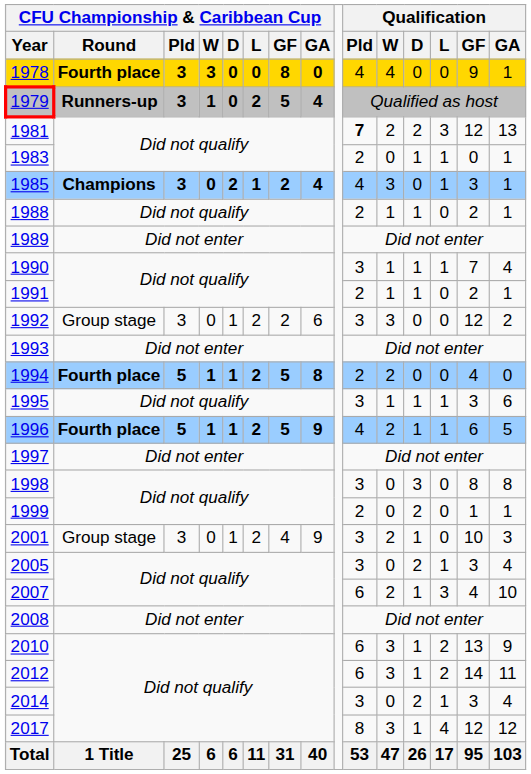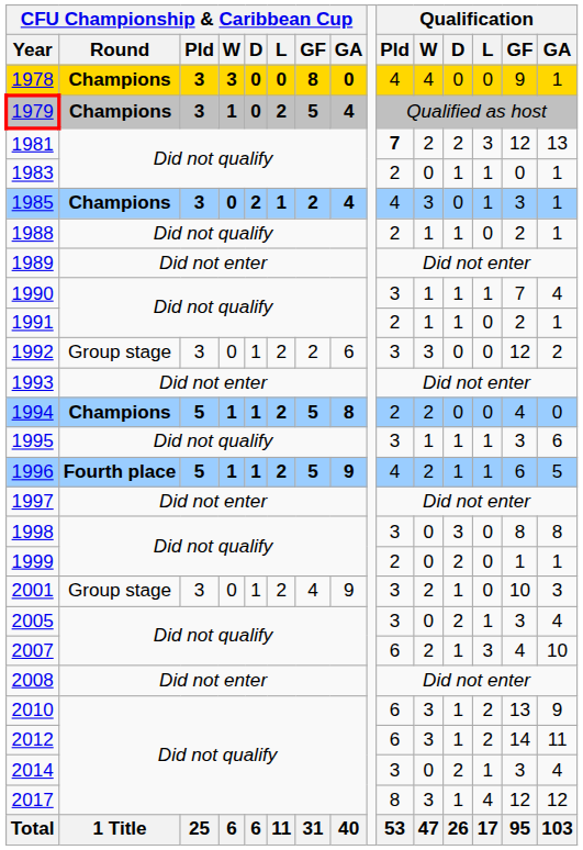 <table class="wikitable" style="text-align: center;">
 <tr>
 <th colspan=8><a href='#'>CFU Championship</a> & <a href='#'>Caribbean Cup</a></th>
 <td rowspan=28></td>
 <th colspan=6>Qualification</th>
 </tr>
 <tr>
 <th>Year</th>
 <th>Round</th>
 <th>Pld</th>
 <th>W</th>
 <th>D</th>
 <th>L</th>
 <th>GF</th>
 <th>GA</th>
 <th>Pld</th>
 <th>W</th>
 <th>D</th>
 <th>L</th>
 <th>GF</th>
 <th>GA</th>
 </tr>
 <tr bgcolor="gold">
 <td> <a href='#'>1978</a></td>
-<td><strong>Fourth place</strong></td>
+<td><strong>Champions</strong></td>
 <td><strong>3</strong></td>
 <td><strong>3</strong></td>
 <td><strong>0</strong></td>
 <td><strong>0</strong></td>
 <td><strong>8</strong></td>
 <td><strong>0</strong></td>
 <td>4</td>
 <td>4</td>
 <td>0</td>
 <td>0</td>
 <td>9</td>
 <td>1</td>
 </tr>
 <tr style="background:silver;">
 <td style="border: 3px solid red"> <a href='#'>1979</a></td>
-<td><strong>Runners-up</strong></td>
+<td><strong>Champions</strong></td>
 <td><strong>3</strong></td>
 <td><strong>1</strong></td>
 <td><strong>0</strong></td>
 <td><strong>2</strong></td>
 <td><strong>5</strong></td>
 <td><strong>4</strong></td>
 <td colspan=6><em>Qualified as host</em></td>
 </tr>
 <tr>
 <td> <a href='#'>1981</a></td>
 <td colspan=7 rowspan=2><em>Did not qualify</em></td>
 <td><strong>7</strong></td>
 <td>2</td>
 <td>2</td>
 <td>3</td>
 <td>12</td>
 <td>13</td>
 </tr>
 <tr>
 <td> <a href='#'>1983</a></td>
 <td>2</td>
 <td>0</td>
 <td>1</td>
 <td>1</td>
 <td>0</td>
 <td>1</td>
 </tr>
 <tr style="background:#9acdff;">
 <td> <a href='#'>1985</a></td>
 <td><strong>Champions</strong></td>
 <td><strong>3</strong></td>
 <td><strong>0</strong></td>
 <td><strong>2</strong></td>
 <td><strong>1</strong></td>
 <td><strong>2</strong></td>
 <td><strong>4</strong></td>
 <td>4</td>
 <td>3</td>
 <td>0</td>
 <td>1</td>
 <td>3</td>
 <td>1</td>
 </tr>
 <tr>
 <td> <a href='#'>1988</a></td>
 <td colspan=7><em>Did not qualify</em></td>
 <td>2</td>
 <td>1</td>
 <td>1</td>
 <td>0</td>
 <td>2</td>
 <td>1</td>
 </tr>
 <tr>
 <td> <a href='#'>1989</a></td>
 <td colspan=7><em>Did not enter</em></td>
 <td colspan=6><em>Did not enter</em></td>
 </tr>
 <tr>
 <td> <a href='#'>1990</a></td>
 <td colspan=7 rowspan=2><em>Did not qualify</em></td>
 <td>3</td>
 <td>1</td>
 <td>1</td>
 <td>1</td>
 <td>7</td>
 <td>4</td>
 </tr>
 <tr>
 <td> <a href='#'>1991</a></td>
 <td>2</td>
 <td>1</td>
 <td>1</td>
 <td>0</td>
 <td>2</td>
 <td>1</td>
 </tr>
 <tr>
 <td> <a href='#'>1992</a></td>
 <td>Group stage</td>
 <td>3</td>
 <td>0</td>
 <td>1</td>
 <td>2</td>
 <td>2</td>
 <td>6</td>
 <td>3</td>
 <td>3</td>
 <td>0</td>
 <td>0</td>
 <td>12</td>
 <td>2</td>
 </tr>
 <tr>
 <td> <a href='#'>1993</a></td>
 <td colspan=7><em>Did not enter</em></td>
 <td colspan=6><em>Did not enter</em></td>
 </tr>
 <tr style="background:#9acdff;">
 <td> <a href='#'>1994</a></td>
-<td><strong>Fourth place</strong></td>
+<td><strong>Champions</strong></td>
 <td><strong>5</strong></td>
 <td><strong>1</strong></td>
 <td><strong>1</strong></td>
 <td><strong>2</strong></td>
 <td><strong>5</strong></td>
 <td><strong>8</strong></td>
 <td>2</td>
 <td>2</td>
 <td>0</td>
 <td>0</td>
 <td>4</td>
 <td>0</td>
 </tr>
 <tr>
 <td> <a href='#'>1995</a></td>
 <td colspan=7><em>Did not qualify</em></td>
 <td>3</td>
 <td>1</td>
 <td>1</td>
 <td>1</td>
 <td>3</td>
 <td>6</td>
 </tr>
 <tr style="background:#9acdff;">
 <td> <a href='#'>1996</a></td>
 <td><strong>Fourth place</strong></td>
 <td><strong>5</strong></td>
 <td><strong>1</strong></td>
 <td><strong>1</strong></td>
 <td><strong>2</strong></td>
 <td><strong>5</strong></td>
 <td><strong>9</strong></td>
 <td>4</td>
 <td>2</td>
 <td>1</td>
 <td>1</td>
 <td>6</td>
 <td>5</td>
 </tr>
 <tr>
 <td>  <a href='#'>1997</a></td>
 <td colspan=7><em>Did not enter</em></td>
 <td colspan=6><em>Did not enter</em></td>
 </tr>
 <tr>
 <td>  <a href='#'>1998</a></td>
 <td colspan=7 rowspan=2><em>Did not qualify</em></td>
 <td>3</td>
 <td>0</td>
 <td>3</td>
 <td>0</td>
 <td>8</td>
 <td>8</td>
 </tr>
 <tr>
 <td> <a href='#'>1999</a></td>
 <td>2</td>
 <td>0</td>
 <td>2</td>
 <td>0</td>
 <td>1</td>
 <td>1</td>
 </tr>
 <tr>
 <td> <a href='#'>2001</a></td>
 <td>Group stage</td>
 <td>3</td>
 <td>0</td>
 <td>1</td>
 <td>2</td>
 <td>4</td>
 <td>9</td>
 <td>3</td>
 <td>2</td>
 <td>1</td>
 <td>0</td>
 <td>10</td>
 <td>3</td>
 </tr>
 <tr>
 <td> <a href='#'>2005</a></td>
 <td colspan=7 rowspan=2><em>Did not qualify</em></td>
 <td>3</td>
 <td>0</td>
 <td>2</td>
 <td>1</td>
 <td>3</td>
 <td>4</td>
 </tr>
 <tr>
 <td> <a href='#'>2007</a></td>
 <td>6</td>
 <td>2</td>
 <td>1</td>
 <td>3</td>
 <td>4</td>
 <td>10</td>
 </tr>
 <tr>
 <td> <a href='#'>2008</a></td>
 <td colspan=7><em>Did not enter</em></td>
 <td colspan=6><em>Did not enter</em></td>
 </tr>
 <tr>
 <td> <a href='#'>2010</a></td>
 <td colspan=8 rowspan=4><em>Did not qualify</em></td>
 <td>6</td>
 <td>3</td>
 <td>1</td>
 <td>2</td>
 <td>13</td>
 <td>9</td>
 </tr>
 <tr>
 <td> <a href='#'>2012</a></td>
 <td>6</td>
 <td>3</td>
 <td>1</td>
 <td>2</td>
 <td>14</td>
 <td>11</td>
 </tr>
 <tr>
 <td> <a href='#'>2014</a></td>
 <td>3</td>
 <td>0</td>
 <td>2</td>
 <td>1</td>
 <td>3</td>
 <td>4</td>
 </tr>
 <tr>
 <td> <a href='#'>2017</a></td>
 <td>8</td>
 <td>3</td>
 <td>1</td>
 <td>4</td>
 <td>12</td>
 <td>12</td>
 </tr>
 <tr>
 <th>Total</th>
 <th>1 Title</th>
 <th>25</th>
 <th>6</th>
 <th>6</th>
 <th>11</th>
 <th>31</th>
 <th>40</th>
 <th>53</th>
 <th>47</th>
 <th>26</th>
 <th>17</th>
 <th>95</th>
 <th>103</th>
 </tr>
 </table>
